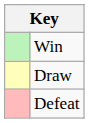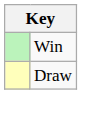 <table class="wikitable" style="font-size: 85%">
 <tr>
 <th colspan=2>Key</th>
 </tr>
 <tr>
 <td bgcolor=#BBF3BB style="width:1em"></td>
 <td>Win</td>
 </tr>
 <tr>
 <td bgcolor=#FFFFBB></td>
 <td>Draw</td>
 </tr>
-<tr>
-<td bgcolor=#FFBBBB></td>
-<td>Defeat</td>
-</tr>
 </table>
